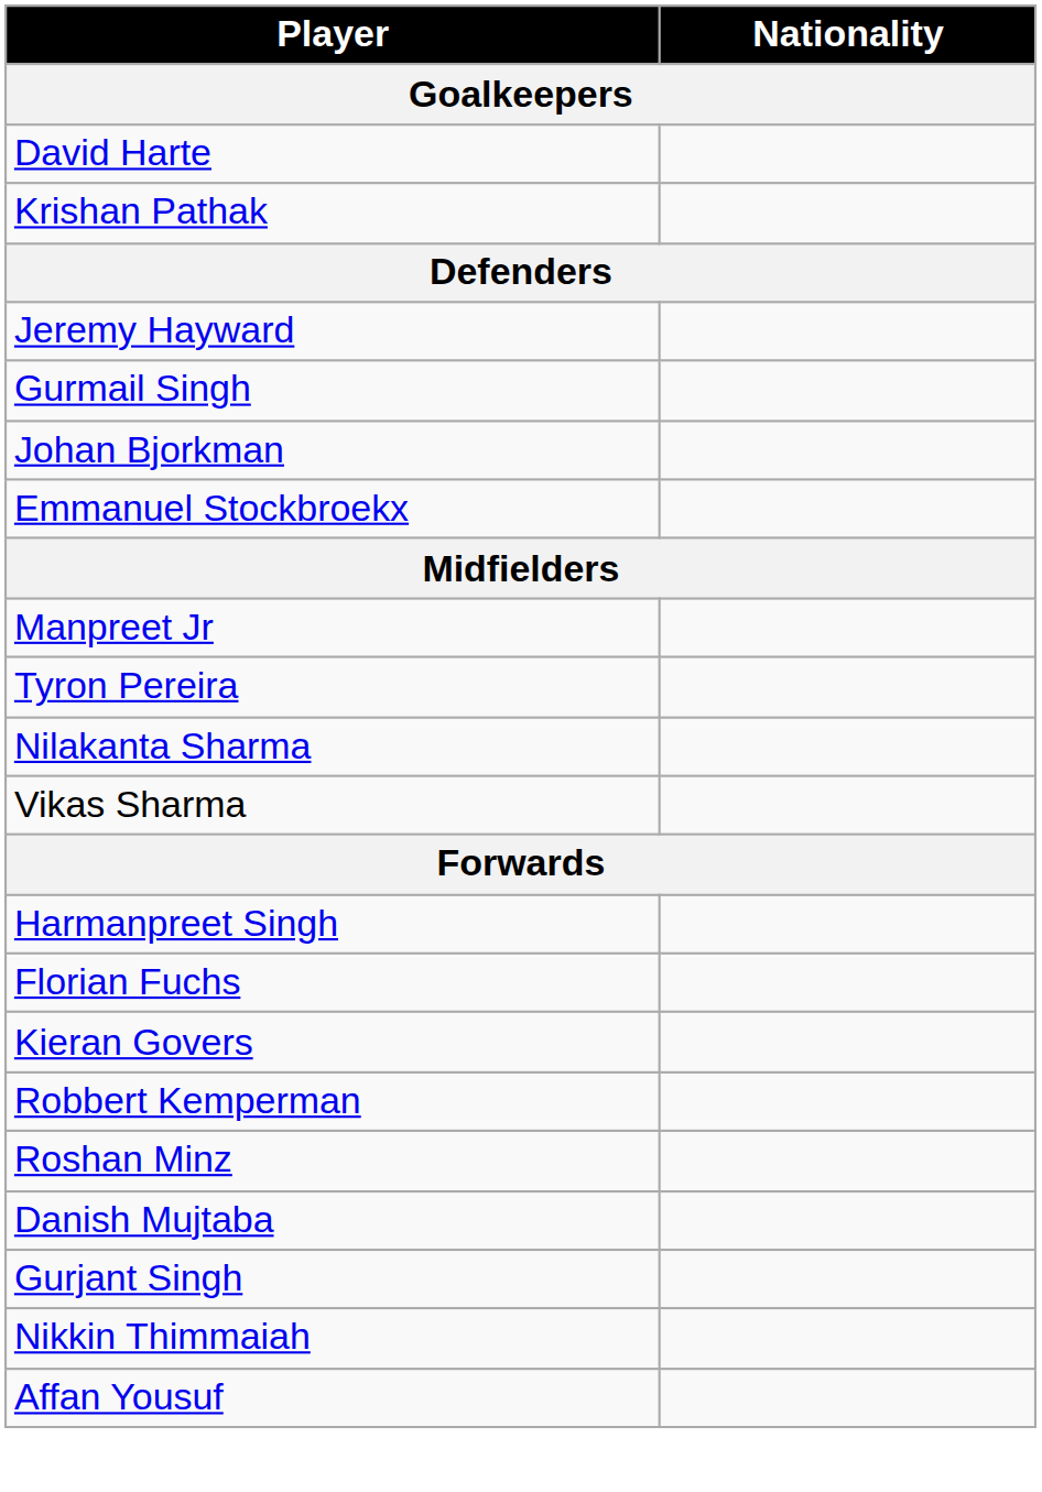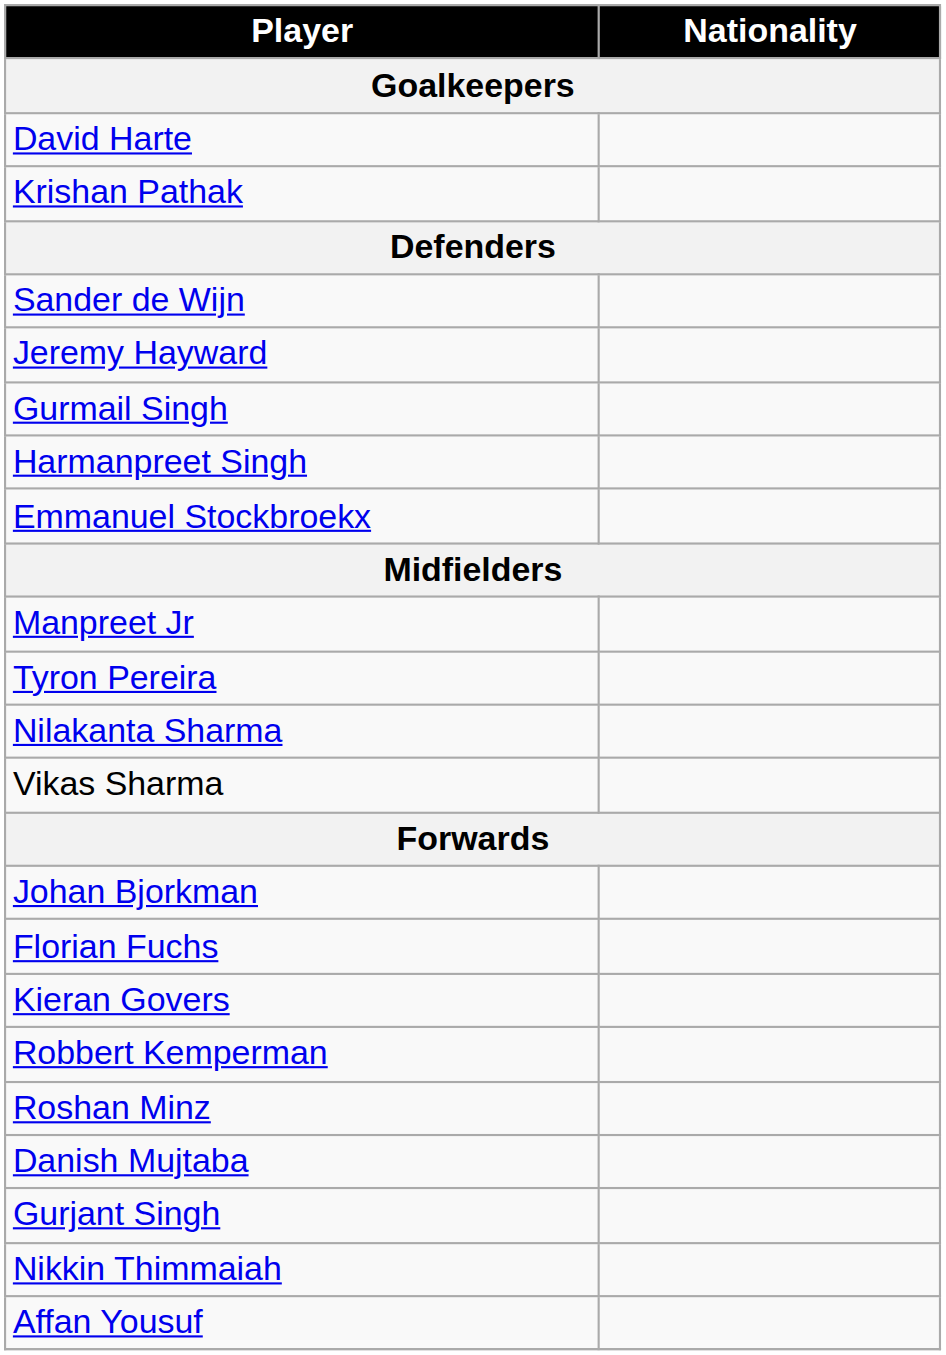 <table class="wikitable" style="width:35%; text-align:center;">
 <tr>
 <th width=35% style="background: black; color:#FFFFFF">Player</th>
 <th width=20% style="background: black; color:#FFFFFF">Nationality</th>
 </tr>
 <tr>
 <th colspan="2">Goalkeepers</th>
 </tr>
 <tr>
 <td style="text-align:left"><a href='#'>David Harte</a></td>
 <td style="text-align:left"></td>
 </tr>
 <tr>
 <td style="text-align:left"><a href='#'>Krishan Pathak</a></td>
 <td style="text-align:left"></td>
 </tr>
 <tr>
 <th colspan="2">Defenders</th>
 </tr>
 <tr>
+<td style="text-align:left"><a href='#'>Sander de Wijn</a></td>
+<td style="text-align:left"></td>
+</tr>
+<tr>
 <td style="text-align:left"><a href='#'>Jeremy Hayward</a></td>
 <td style="text-align:left"></td>
 </tr>
 <tr>
 <td style="text-align:left"><a href='#'>Gurmail Singh</a></td>
 <td style="text-align:left"></td>
 </tr>
 <tr>
-<td style="text-align:left"><a href='#'>Johan Bjorkman</a></td>
+<td style="text-align:left"><a href='#'>Harmanpreet Singh</a></td>
 <td style="text-align:left"></td>
 </tr>
 <tr>
 <td style="text-align:left"><a href='#'>Emmanuel Stockbroekx</a></td>
 <td style="text-align:left"></td>
 </tr>
 <tr>
 <th colspan="2">Midfielders</th>
 </tr>
 <tr>
 <td style="text-align:left"><a href='#'>Manpreet Jr</a></td>
 <td style="text-align:left"></td>
 </tr>
 <tr>
 <td style="text-align:left"><a href='#'>Tyron Pereira</a></td>
 <td style="text-align:left"></td>
 </tr>
 <tr>
 <td style="text-align:left"><a href='#'>Nilakanta Sharma</a></td>
 <td style="text-align:left"></td>
 </tr>
 <tr>
 <td style="text-align:left">Vikas Sharma</td>
 <td style="text-align:left"></td>
 </tr>
 <tr>
 <th colspan="2">Forwards</th>
 </tr>
 <tr>
-<td style="text-align:left"><a href='#'>Harmanpreet Singh</a></td>
+<td style="text-align:left"><a href='#'>Johan Bjorkman</a></td>
 <td style="text-align:left"></td>
 </tr>
 <tr>
 <td style="text-align:left"><a href='#'>Florian Fuchs</a></td>
 <td style="text-align:left"></td>
 </tr>
 <tr>
 <td style="text-align:left"><a href='#'>Kieran Govers</a></td>
 <td style="text-align:left"></td>
 </tr>
 <tr>
 <td style="text-align:left"><a href='#'>Robbert Kemperman</a></td>
 <td style="text-align:left"></td>
 </tr>
 <tr>
 <td style="text-align:left"><a href='#'>Roshan Minz</a></td>
 <td style="text-align:left"></td>
 </tr>
 <tr>
 <td style="text-align:left"><a href='#'>Danish Mujtaba</a></td>
 <td style="text-align:left"></td>
 </tr>
 <tr>
 <td style="text-align:left"><a href='#'>Gurjant Singh</a></td>
 <td style="text-align:left"></td>
 </tr>
 <tr>
 <td style="text-align:left"><a href='#'>Nikkin Thimmaiah</a></td>
 <td style="text-align:left"></td>
 </tr>
 <tr>
 <td style="text-align:left"><a href='#'>Affan Yousuf</a></td>
 <td style="text-align:left"></td>
 </tr>
 <tr>
 </tr>
 </table>
